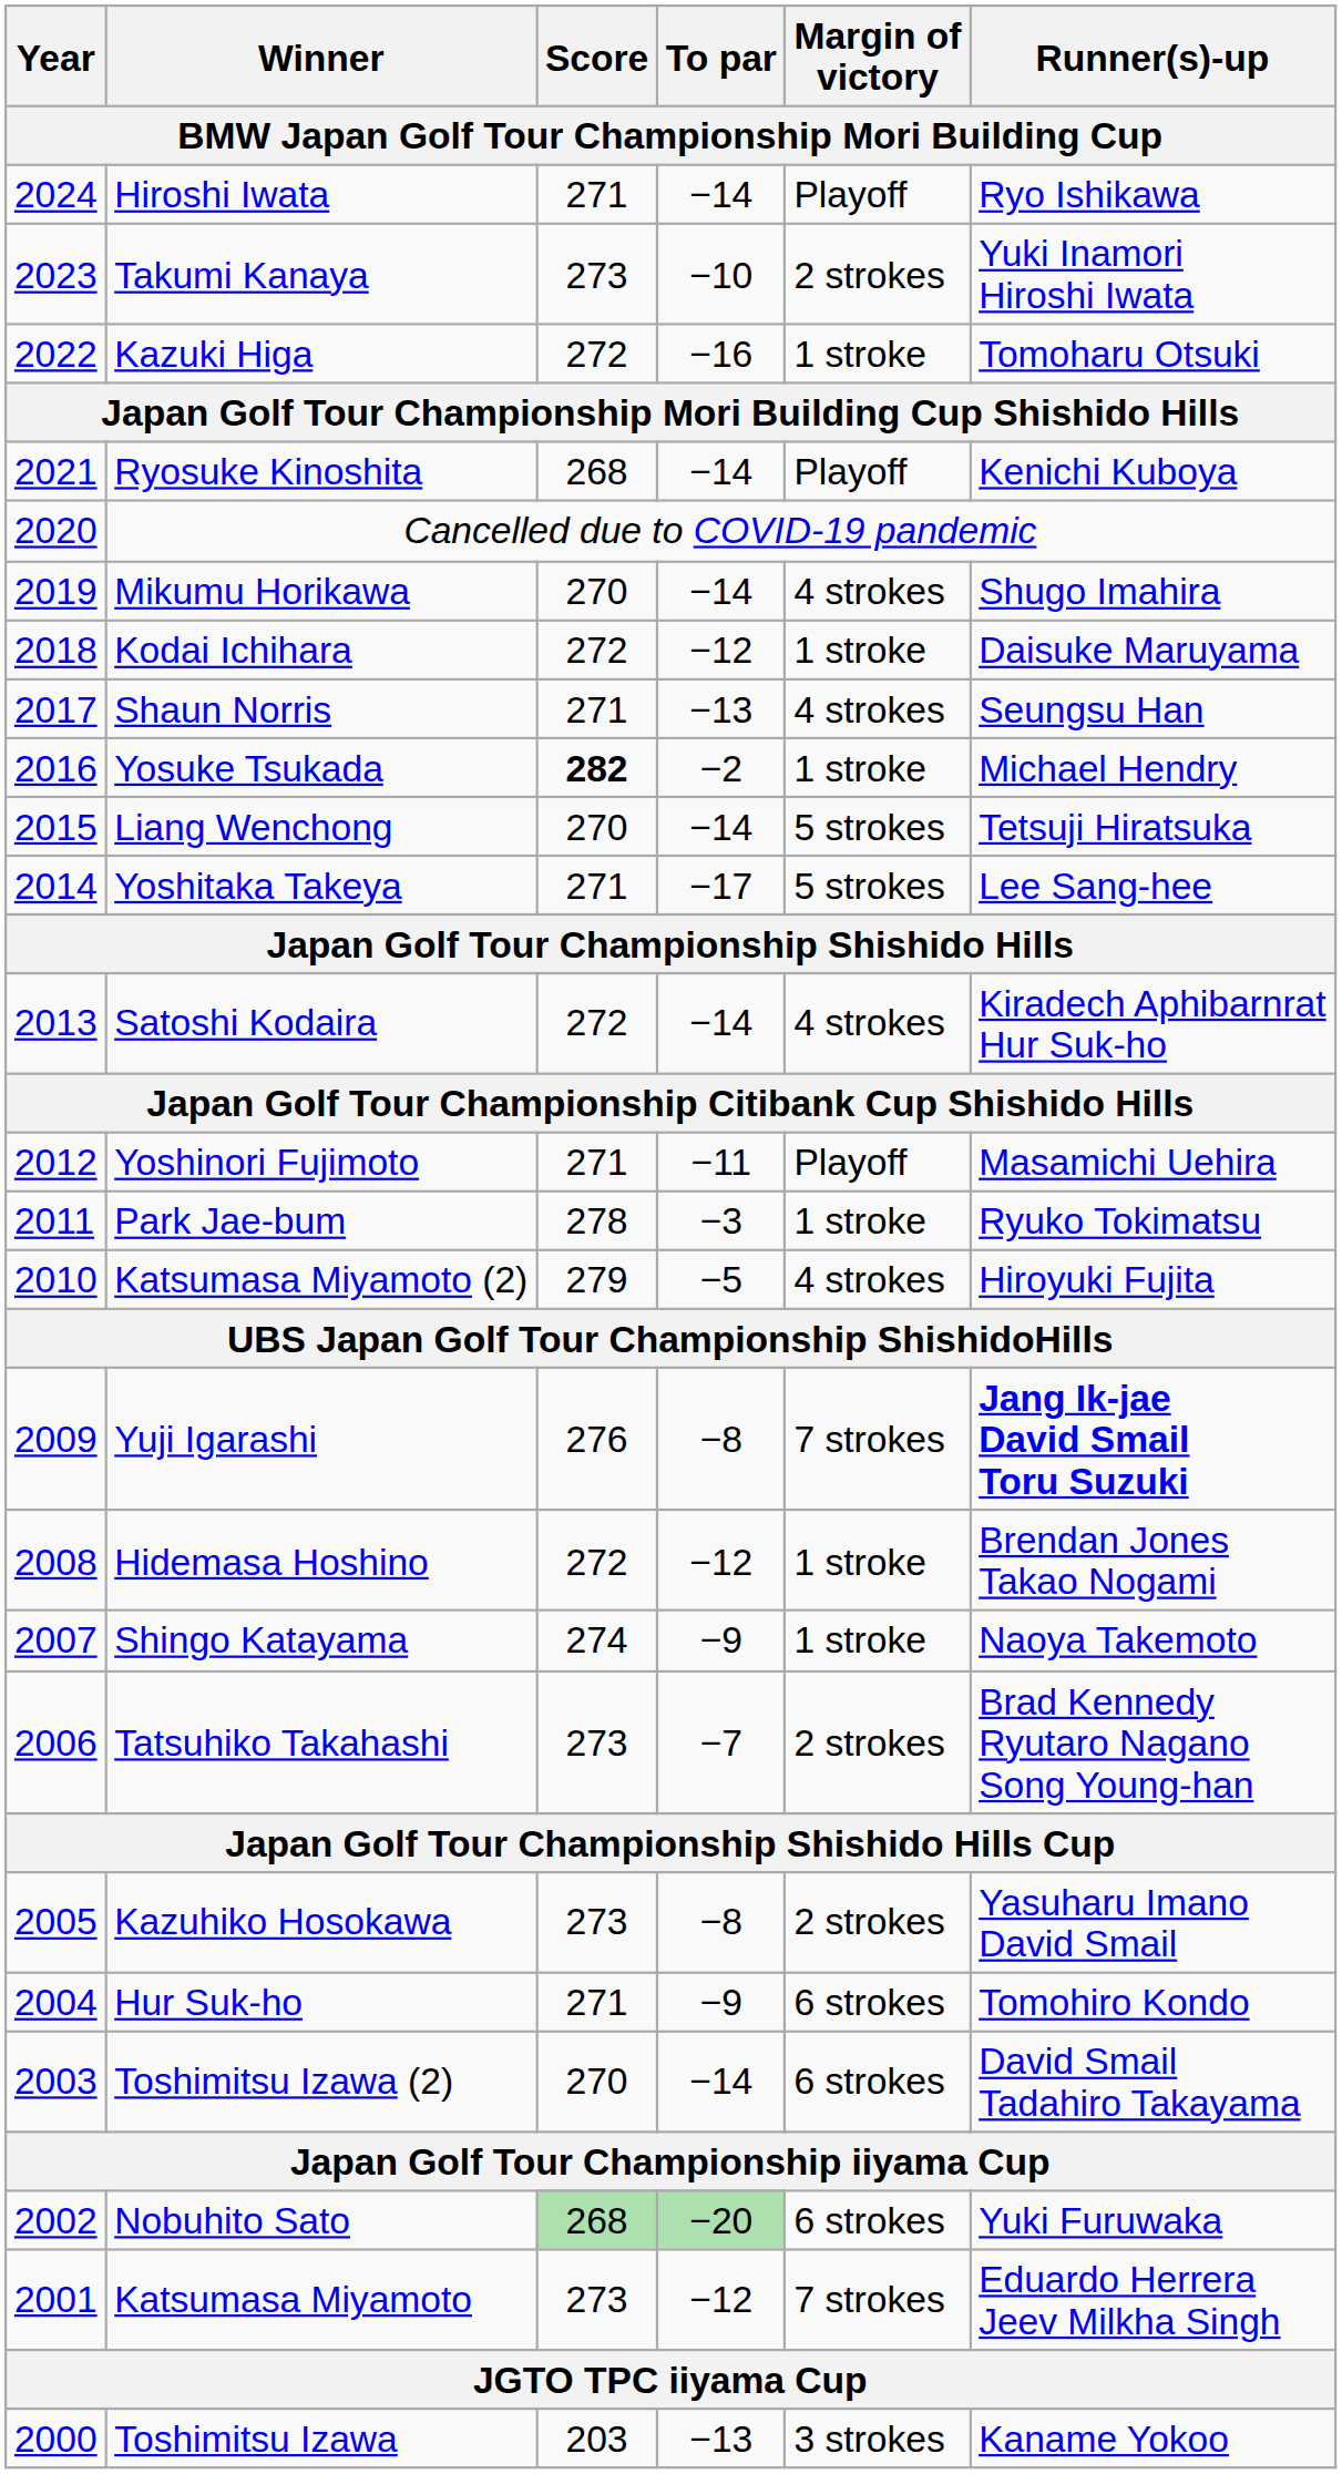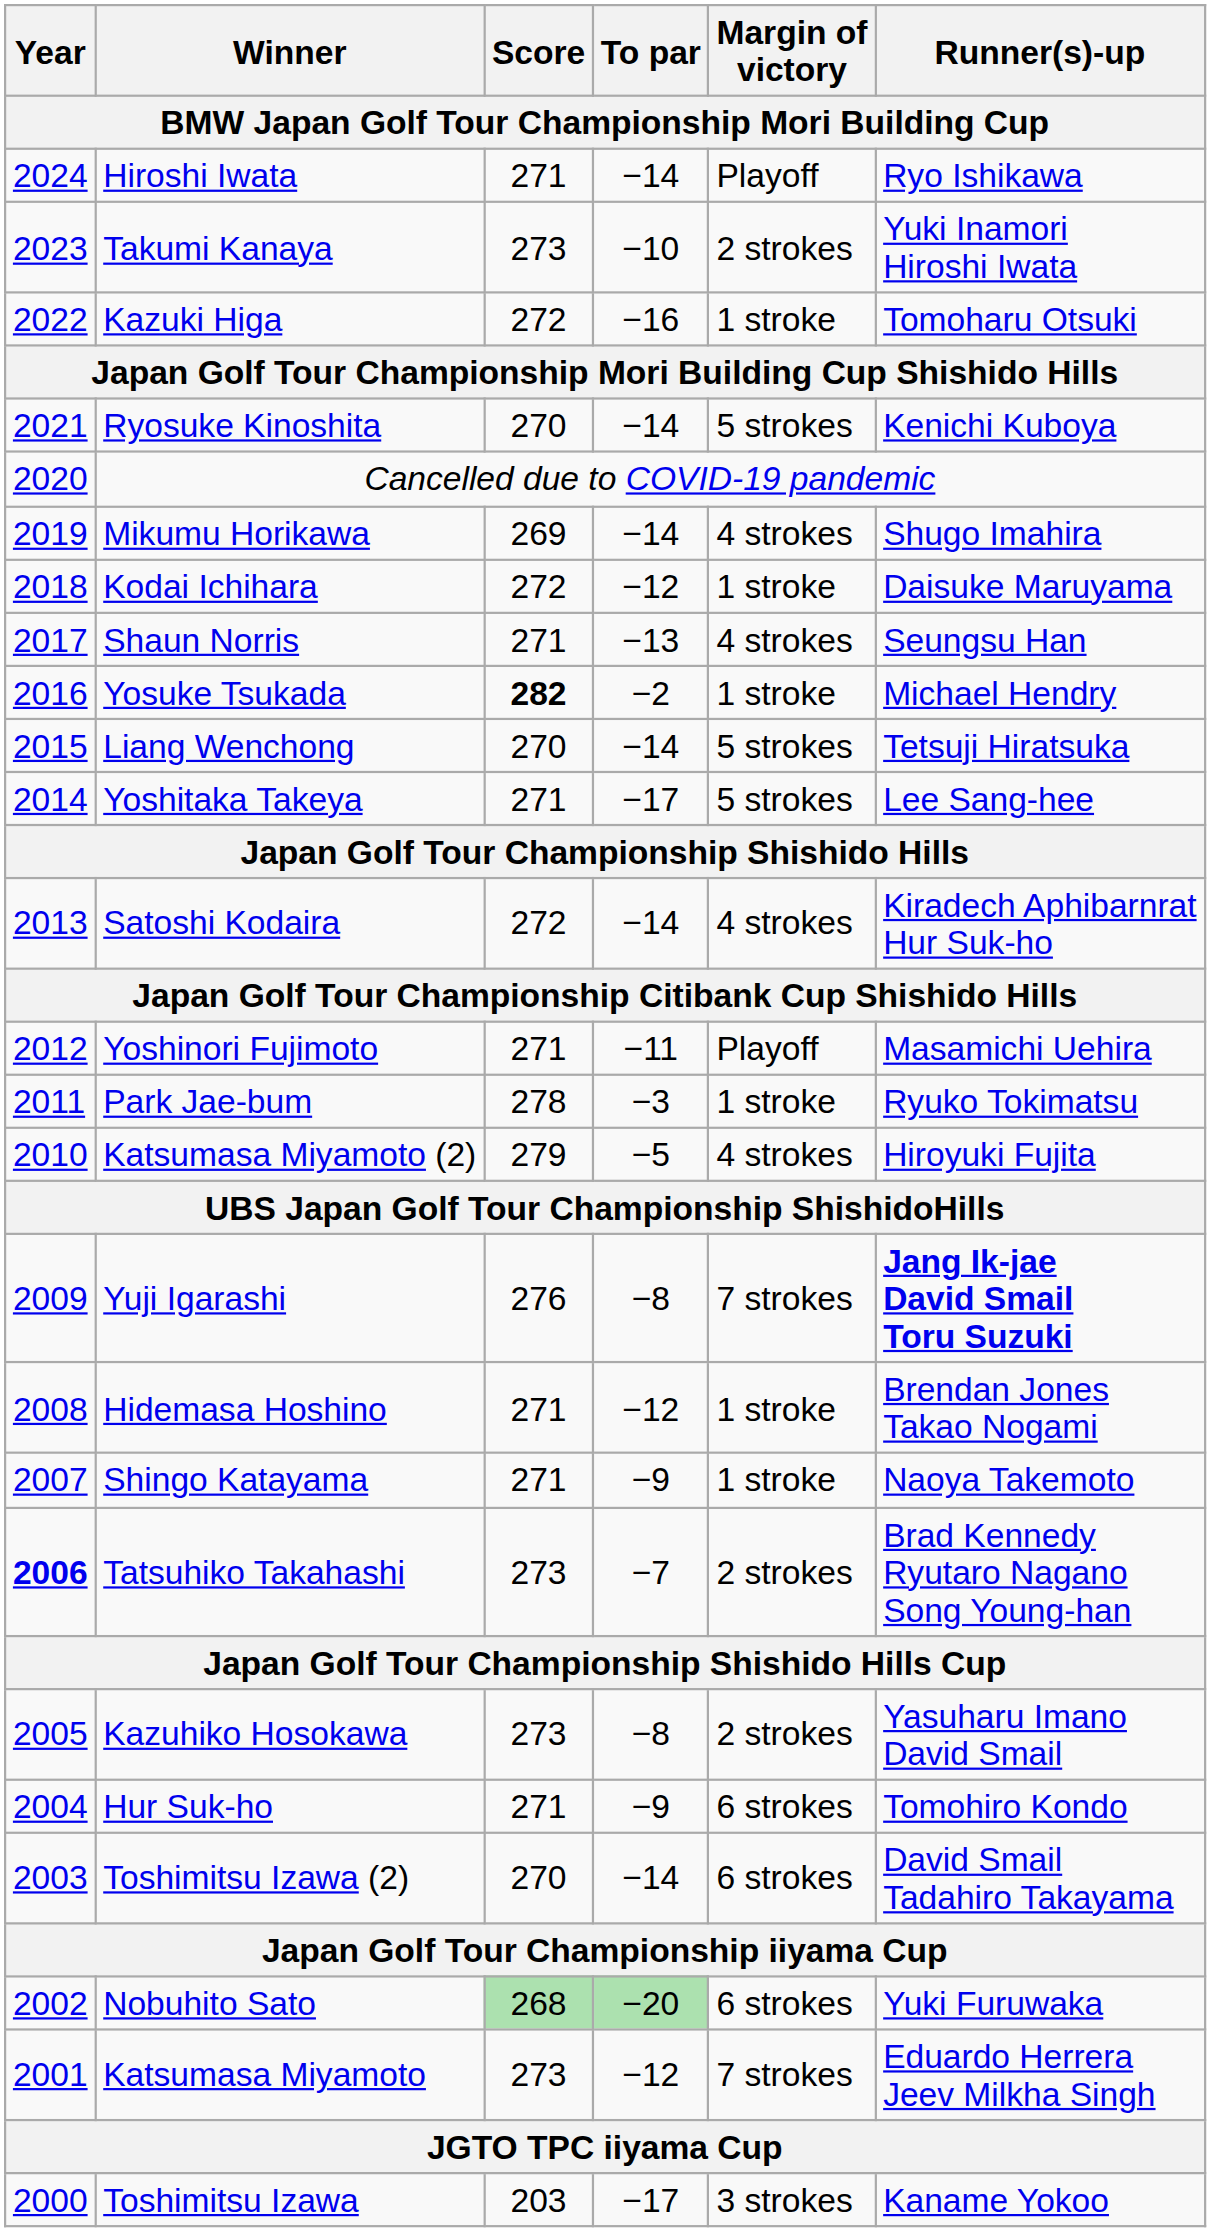 <table class=wikitable style="font-size:95%">
 <tr>
 <th>Year</th>
 <th>Winner</th>
 <th>Score</th>
 <th>To par</th>
 <th>Margin of<br>victory</th>
 <th>Runner(s)-up</th>
 </tr>
 <tr>
 <th colspan=6>BMW Japan Golf Tour Championship Mori Building Cup</th>
 </tr>
 <tr>
 <td><a href='#'>2024</a></td>
 <td> <a href='#'>Hiroshi Iwata</a></td>
 <td align=center>271</td>
 <td align=center>−14</td>
 <td>Playoff</td>
 <td> <a href='#'>Ryo Ishikawa</a></td>
 </tr>
 <tr>
 <td><a href='#'>2023</a></td>
 <td> <a href='#'>Takumi Kanaya</a></td>
 <td align=center>273</td>
 <td align=center>−10</td>
 <td>2 strokes</td>
 <td> <a href='#'>Yuki Inamori</a><br> <a href='#'>Hiroshi Iwata</a></td>
 </tr>
 <tr>
 <td><a href='#'>2022</a></td>
 <td> <a href='#'>Kazuki Higa</a></td>
 <td align=center>272</td>
 <td align=center>−16</td>
 <td>1 stroke</td>
 <td> <a href='#'>Tomoharu Otsuki</a></td>
 </tr>
 <tr>
 <th colspan=6>Japan Golf Tour Championship Mori Building Cup Shishido Hills</th>
 </tr>
 <tr>
 <td><a href='#'>2021</a></td>
 <td> <a href='#'>Ryosuke Kinoshita</a></td>
-<td align=center>268</td>
+<td align=center>270</td>
 <td align=center>−14</td>
-<td>Playoff</td>
+<td>5 strokes</td>
 <td> <a href='#'>Kenichi Kuboya</a></td>
 </tr>
 <tr>
 <td><a href='#'>2020</a></td>
 <td colspan="5" align=center><em>Cancelled due to <a href='#'>COVID-19 pandemic</a></em></td>
 </tr>
 <tr>
 <td><a href='#'>2019</a></td>
 <td> <a href='#'>Mikumu Horikawa</a></td>
-<td align=center>270</td>
+<td align=center>269</td>
 <td align=center>−14</td>
 <td>4 strokes</td>
 <td> <a href='#'>Shugo Imahira</a></td>
 </tr>
 <tr>
 <td><a href='#'>2018</a></td>
 <td> <a href='#'>Kodai Ichihara</a></td>
 <td align=center>272</td>
 <td align=center>−12</td>
 <td>1 stroke</td>
 <td> <a href='#'>Daisuke Maruyama</a></td>
 </tr>
 <tr>
 <td><a href='#'>2017</a></td>
 <td> <a href='#'>Shaun Norris</a></td>
 <td align=center>271</td>
 <td align=center>−13</td>
 <td>4 strokes</td>
 <td> <a href='#'>Seungsu Han</a></td>
 </tr>
 <tr>
 <td><a href='#'>2016</a></td>
 <td> <a href='#'>Yosuke Tsukada</a></td>
 <td align=center><strong>282</strong></td>
 <td align=center>−2</td>
 <td>1 stroke</td>
 <td> <a href='#'>Michael Hendry</a></td>
 </tr>
 <tr>
 <td><a href='#'>2015</a></td>
 <td> <a href='#'>Liang Wenchong</a></td>
 <td align=center>270</td>
 <td align=center>−14</td>
 <td>5 strokes</td>
 <td> <a href='#'>Tetsuji Hiratsuka</a></td>
 </tr>
 <tr>
 <td><a href='#'>2014</a></td>
 <td> <a href='#'>Yoshitaka Takeya</a></td>
 <td align=center>271</td>
 <td align=center>−17</td>
 <td>5 strokes</td>
 <td> <a href='#'>Lee Sang-hee</a></td>
 </tr>
 <tr>
 <th colspan=6>Japan Golf Tour Championship Shishido Hills</th>
 </tr>
 <tr>
 <td><a href='#'>2013</a></td>
 <td> <a href='#'>Satoshi Kodaira</a></td>
 <td align=center>272</td>
 <td align=center>−14</td>
 <td>4 strokes</td>
 <td> <a href='#'>Kiradech Aphibarnrat</a><br> <a href='#'>Hur Suk-ho</a></td>
 </tr>
 <tr>
 <th colspan=6>Japan Golf Tour Championship Citibank Cup Shishido Hills</th>
 </tr>
 <tr>
 <td><a href='#'>2012</a></td>
 <td> <a href='#'>Yoshinori Fujimoto</a></td>
 <td align=center>271</td>
 <td align=center>−11</td>
 <td>Playoff</td>
 <td> <a href='#'>Masamichi Uehira</a></td>
 </tr>
 <tr>
 <td><a href='#'>2011</a></td>
 <td> <a href='#'>Park Jae-bum</a></td>
 <td align=center>278</td>
 <td align=center>−3</td>
 <td>1 stroke</td>
 <td> <a href='#'>Ryuko Tokimatsu</a></td>
 </tr>
 <tr>
 <td><a href='#'>2010</a></td>
 <td> <a href='#'>Katsumasa Miyamoto</a> (2)</td>
 <td align=center>279</td>
 <td align=center>−5</td>
 <td>4 strokes</td>
 <td> <a href='#'>Hiroyuki Fujita</a></td>
 </tr>
 <tr>
 <th colspan=6>UBS Japan Golf Tour Championship ShishidoHills</th>
 </tr>
 <tr>
 <td><a href='#'>2009</a></td>
 <td> <a href='#'>Yuji Igarashi</a></td>
 <td align=center>276</td>
 <td align=center>−8</td>
 <td>7 strokes</td>
 <td><strong> <a href='#'>Jang Ik-jae</a><br> <a href='#'>David Smail</a><br> <a href='#'>Toru Suzuki</a></strong></td>
 </tr>
 <tr>
 <td><a href='#'>2008</a></td>
 <td> <a href='#'>Hidemasa Hoshino</a></td>
-<td align=center>272</td>
+<td align=center>271</td>
 <td align=center>−12</td>
 <td>1 stroke</td>
 <td> <a href='#'>Brendan Jones</a><br> <a href='#'>Takao Nogami</a></td>
 </tr>
 <tr>
 <td><a href='#'>2007</a></td>
 <td> <a href='#'>Shingo Katayama</a></td>
-<td align=center>274</td>
+<td align=center>271</td>
 <td align=center>−9</td>
 <td>1 stroke</td>
 <td> <a href='#'>Naoya Takemoto</a></td>
 </tr>
 <tr>
-<td><a href='#'>2006</a></td>
+<td><strong><a href='#'>2006</a></strong></td>
 <td> <a href='#'>Tatsuhiko Takahashi</a></td>
 <td align=center>273</td>
 <td align=center>−7</td>
 <td>2 strokes</td>
 <td> <a href='#'>Brad Kennedy</a><br> <a href='#'>Ryutaro Nagano</a><br> <a href='#'>Song Young-han</a></td>
 </tr>
 <tr>
 <th colspan=6>Japan Golf Tour Championship Shishido Hills Cup</th>
 </tr>
 <tr>
 <td><a href='#'>2005</a></td>
 <td> <a href='#'>Kazuhiko Hosokawa</a></td>
 <td align=center>273</td>
 <td align=center>−8</td>
 <td>2 strokes</td>
 <td> <a href='#'>Yasuharu Imano</a><br> <a href='#'>David Smail</a></td>
 </tr>
 <tr>
 <td><a href='#'>2004</a></td>
 <td> <a href='#'>Hur Suk-ho</a></td>
 <td align=center>271</td>
 <td align=center>−9</td>
 <td>6 strokes</td>
 <td> <a href='#'>Tomohiro Kondo</a></td>
 </tr>
 <tr>
 <td><a href='#'>2003</a></td>
 <td> <a href='#'>Toshimitsu Izawa</a> (2)</td>
 <td align=center>270</td>
 <td align=center>−14</td>
 <td>6 strokes</td>
 <td> <a href='#'>David Smail</a><br> <a href='#'>Tadahiro Takayama</a></td>
 </tr>
 <tr>
 <th colspan=6>Japan Golf Tour Championship iiyama Cup</th>
 </tr>
 <tr>
 <td><a href='#'>2002</a></td>
 <td> <a href='#'>Nobuhito Sato</a></td>
 <td style="text-align: center; background: #ACE1AF">268</td>
 <td style="text-align: center; background: #ACE1AF">−20</td>
 <td>6 strokes</td>
 <td> <a href='#'>Yuki Furuwaka</a></td>
 </tr>
 <tr |>
 <td><a href='#'>2001</a></td>
 <td> <a href='#'>Katsumasa Miyamoto</a></td>
 <td align=center>273</td>
 <td align=center>−12</td>
 <td>7 strokes</td>
 <td> <a href='#'>Eduardo Herrera</a><br> <a href='#'>Jeev Milkha Singh</a></td>
 </tr>
 <tr>
 <th colspan=6>JGTO TPC iiyama Cup</th>
 </tr>
 <tr>
 <td><a href='#'>2000</a></td>
 <td> <a href='#'>Toshimitsu Izawa</a></td>
 <td align=center>203</td>
-<td align=center>−13</td>
+<td align=center>−17</td>
 <td>3 strokes</td>
 <td> <a href='#'>Kaname Yokoo</a></td>
 </tr>
 </table>
